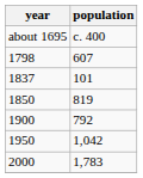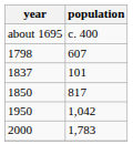 <table class="wikitable">
 <tr>
 <th>year</th>
 <th>population</th>
 </tr>
 <tr>
 <td>about 1695</td>
 <td>c. 400</td>
 </tr>
 <tr>
 <td>1798</td>
 <td>607</td>
 </tr>
 <tr>
 <td>1837</td>
 <td>101</td>
 </tr>
 <tr>
 <td>1850</td>
-<td>819</td>
-</tr>
-<tr>
-<td>1900</td>
-<td>792</td>
+<td>817</td>
 </tr>
 <tr>
 <td>1950</td>
 <td>1,042</td>
 </tr>
 <tr>
 <td>2000</td>
 <td>1,783</td>
 </tr>
 <tr>
 </tr>
 </table>
